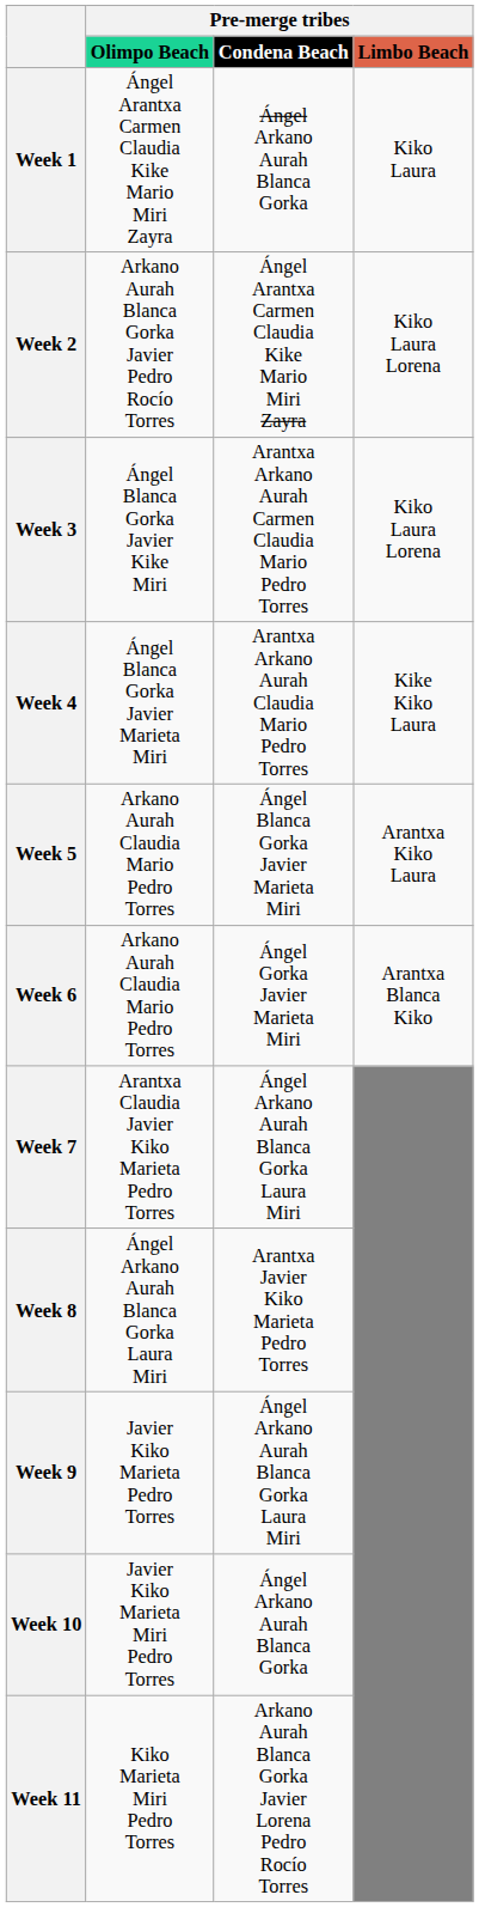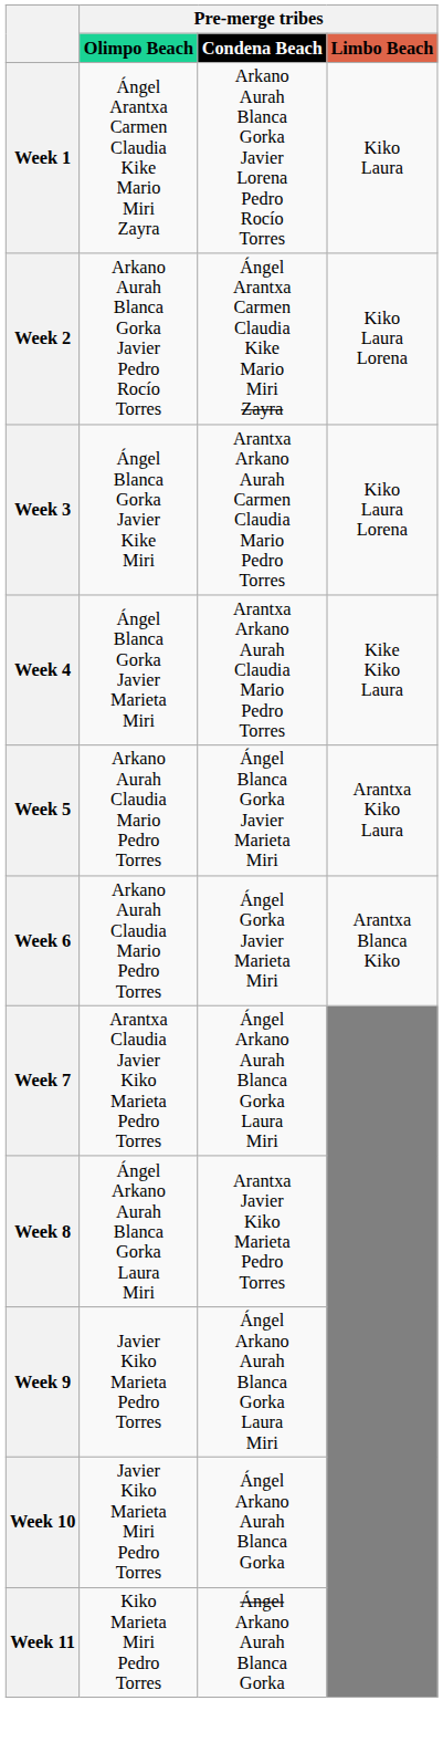 <table class="wikitable" style="margin:1em auto; text-align:center">
 <tr>
 <th rowspan="2"></th>
 <th colspan="3">Pre-merge tribes</th>
 </tr>
 <tr>
 <td style="background:#1ad395"><strong>Olimpo Beach</strong></td>
 <td style="background:black;color:white"><strong>Condena Beach</strong></td>
 <td style="background:#de6449"><strong>Limbo Beach</strong></td>
 </tr>
 <tr>
 <th>Week 1</th>
 <td>Ángel<br>Arantxa<br>Carmen<br>Claudia<br>Kike<br>Mario<br>Miri<br>Zayra</td>
-<td><s> Ángel </s><br>Arkano<br>Aurah<br>Blanca<br>Gorka</td>
+<td>Arkano<br>Aurah<br>Blanca<br>Gorka<br>Javier<br>Lorena<br>Pedro<br>Rocío<br>Torres</td>
 <td>Kiko<br>Laura</td>
 </tr>
 <tr>
 <th>Week 2</th>
 <td>Arkano<br>Aurah<br>Blanca<br>Gorka<br>Javier<br>Pedro<br>Rocío<br>Torres</td>
 <td>Ángel<br>Arantxa<br>Carmen<br>Claudia<br>Kike<br>Mario<br>Miri<br> <s>Zayra</s></td>
 <td>Kiko<br>Laura<br>Lorena</td>
 </tr>
 <tr>
 <th>Week 3</th>
 <td>Ángel<br>Blanca<br>Gorka<br>Javier<br>Kike<br>Miri</td>
 <td>Arantxa<br>Arkano<br>Aurah<br>Carmen<br>Claudia<br>Mario<br>Pedro<br>Torres</td>
 <td>Kiko<br>Laura<br>Lorena</td>
 </tr>
 <tr>
 <th>Week 4</th>
 <td>Ángel<br>Blanca<br>Gorka<br>Javier<br>Marieta<br>Miri</td>
 <td>Arantxa<br>Arkano<br>Aurah<br>Claudia<br>Mario<br>Pedro<br>Torres</td>
 <td>Kike<br>Kiko<br>Laura</td>
 </tr>
 <tr>
 <th>Week 5</th>
 <td>Arkano<br>Aurah<br>Claudia<br>Mario<br>Pedro<br>Torres</td>
 <td>Ángel<br>Blanca<br>Gorka<br>Javier<br>Marieta<br>Miri</td>
 <td>Arantxa<br>Kiko<br>Laura</td>
 </tr>
 <tr>
 <th>Week 6</th>
 <td>Arkano<br>Aurah<br>Claudia<br>Mario<br>Pedro<br>Torres</td>
 <td>Ángel<br>Gorka<br>Javier<br>Marieta<br>Miri</td>
 <td>Arantxa<br>Blanca<br>Kiko</td>
 </tr>
 <tr>
 <th>Week 7</th>
 <td>Arantxa<br>Claudia<br>Javier<br>Kiko<br>Marieta<br>Pedro<br>Torres</td>
 <td>Ángel<br>Arkano<br>Aurah<br>Blanca<br>Gorka<br>Laura<br>Miri</td>
 <td rowspan=5 style="background:grey"></td>
 </tr>
 <tr>
 <th>Week 8</th>
 <td>Ángel<br>Arkano<br>Aurah<br>Blanca<br>Gorka<br>Laura<br>Miri</td>
 <td>Arantxa<br>Javier<br>Kiko<br>Marieta<br>Pedro<br>Torres</td>
 </tr>
 <tr>
 <th>Week 9</th>
 <td>Javier<br>Kiko<br>Marieta<br>Pedro<br>Torres</td>
 <td>Ángel<br>Arkano<br>Aurah<br>Blanca<br>Gorka<br>Laura<br>Miri</td>
 </tr>
 <tr>
 <th>Week 10</th>
 <td>Javier<br>Kiko<br>Marieta<br>Miri<br>Pedro<br>Torres</td>
 <td>Ángel<br>Arkano<br>Aurah<br>Blanca<br>Gorka</td>
 </tr>
 <tr>
 <th>Week 11</th>
 <td>Kiko<br>Marieta<br>Miri<br>Pedro<br>Torres</td>
-<td>Arkano<br>Aurah<br>Blanca<br>Gorka<br>Javier<br>Lorena<br>Pedro<br>Rocío<br>Torres</td>
+<td><s> Ángel </s><br>Arkano<br>Aurah<br>Blanca<br>Gorka</td>
 </tr>
 </table>
